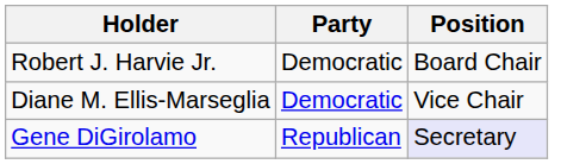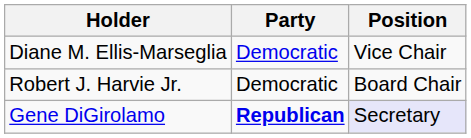 <table class="wikitable">
 <tr>
 <th>Holder</th>
 <th>Party</th>
 <th>Position</th>
 </tr>
 <tr>
+<td>Diane M. Ellis-Marseglia</td>
+<td><a href='#'>Democratic</a></td>
+<td>Vice Chair</td>
+</tr>
+<tr>
 <td>Robert J. Harvie Jr.</td>
 <td>Democratic</td>
 <td>Board Chair</td>
 </tr>
 <tr>
-<td>Diane M. Ellis-Marseglia</td>
-<td><a href='#'>Democratic</a></td>
-<td>Vice Chair</td>
-</tr>
-<tr>
 <td><a href='#'>Gene DiGirolamo</a></td>
-<td><a href='#'>Republican</a></td>
+<td><strong><a href='#'>Republican</a></strong></td>
 <td style="background: lavender;">Secretary</td>
 </tr>
 </table>
